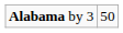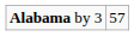 <table class="wikitable" style="margin-left: auto; margin-right: auto; border: none;">
 <tr align="center">
 </tr>
 <tr align="center">
 <td><strong>Alabama</strong> by 3</td>
-<td>50</td>
+<td>57</td>
 </tr>
 </table>
